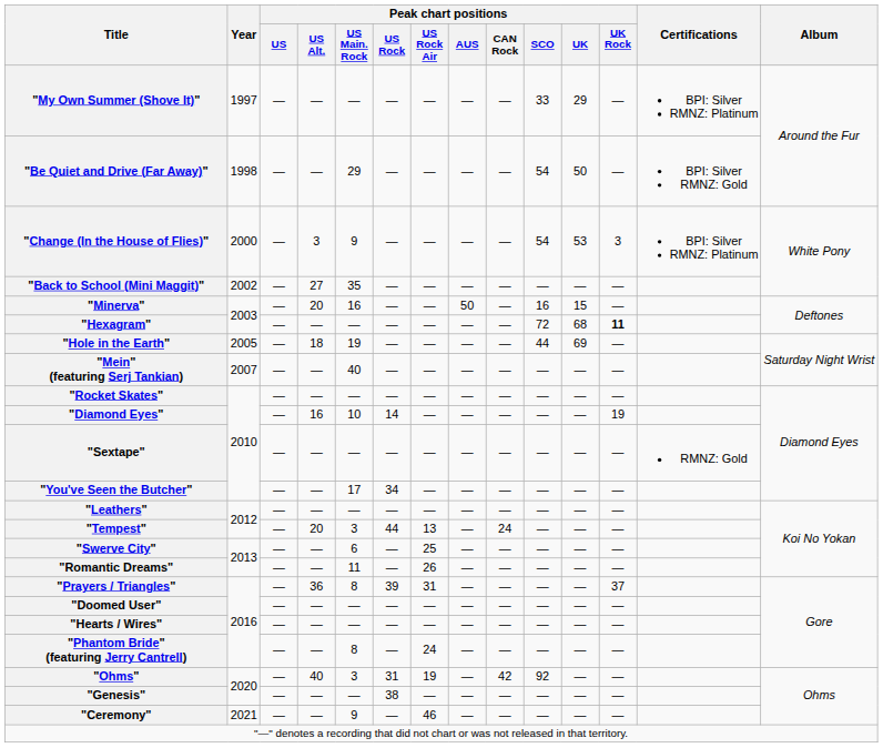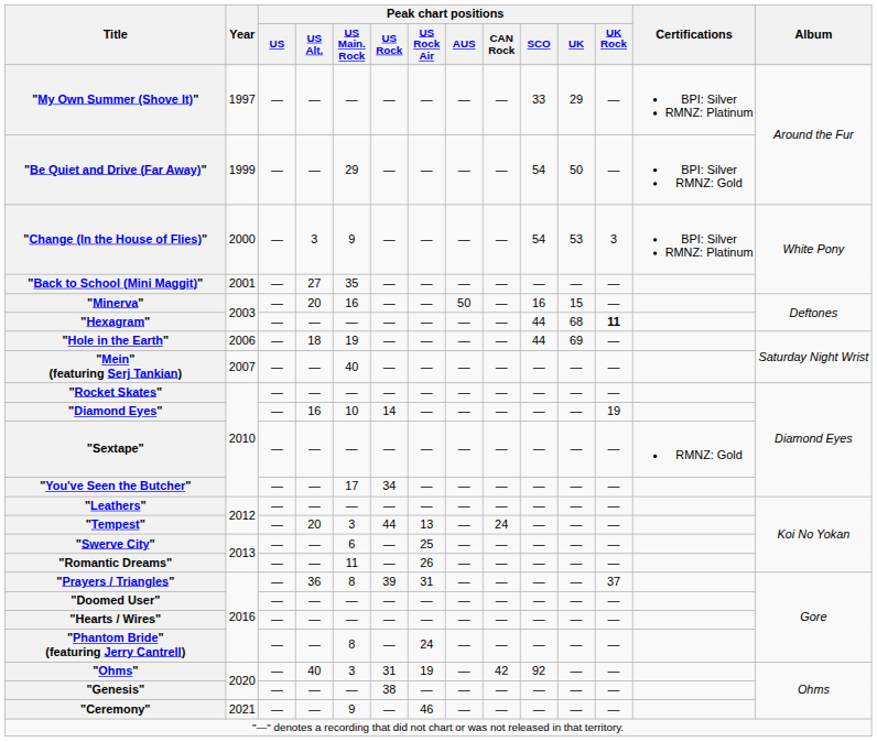 <table class="wikitable plainrowheaders" style="text-align:center;">
 <tr>
 <th scope="col" rowspan="2" style="width:18em;">Title</th>
 <th scope="col" rowspan="2">Year</th>
 <th scope="col" colspan="10">Peak chart positions</th>
 <th scope="col" rowspan="2">Certifications</th>
 <th scope="col" rowspan="2">Album</th>
 </tr>
 <tr>
 <th scope="col" style="width:3em;font-size:90%;"><a href='#'>US</a></th>
 <th scope="col" style="width:3em;font-size:90%;"><a href='#'>US<br>Alt.</a><br></th>
 <th scope="col" style="width:3em;font-size:90%;"><a href='#'>US<br>Main. Rock</a><br></th>
 <th scope="col" style="width:3em;font-size:90%;"><a href='#'>US<br>Rock</a><br></th>
 <th scope="col" style="width:3em;font-size:90%;"><a href='#'>US<br>Rock<br>Air</a><br></th>
 <th scope="col" style="width:3em;font-size:90%;"><a href='#'>AUS</a><br></th>
 <th scope="col" style="width:3em;font-size:90%;">CAN<br>Rock<br></th>
 <th scope="col" style="width:3em; font-size:90%;"><a href='#'>SCO</a><br></th>
 <th scope="col" style="width:3em;font-size:90%;"><a href='#'>UK</a><br></th>
 <th scope="col" style="width:3em;font-size:90%;"><a href='#'>UK<br>Rock</a><br><br></th>
 </tr>
 <tr>
 <th scope="row">"<a href='#'>My Own Summer (Shove It)</a>"</th>
 <td rowspan="1">1997</td>
 <td>—</td>
 <td>—</td>
 <td>—</td>
 <td>—</td>
 <td>—</td>
 <td>—</td>
 <td>—</td>
 <td>33</td>
 <td>29</td>
 <td>—</td>
 <td><br><ul><li>BPI: Silver</li><li>RMNZ: Platinum</li></ul></td>
 <td rowspan="2"><em>Around the Fur</em></td>
 </tr>
 <tr>
 <th scope="row">"<a href='#'>Be Quiet and Drive (Far Away)</a>"</th>
-<td rowspan="1">1998</td>
+<td rowspan="1">1999</td>
 <td>—</td>
 <td>—</td>
 <td>29</td>
 <td>—</td>
 <td>—</td>
 <td>—</td>
 <td>—</td>
 <td>54</td>
 <td>50</td>
 <td>—</td>
 <td><br><ul><li>BPI: Silver</li><li>RMNZ: Gold</li></ul></td>
 </tr>
 <tr>
 <th scope="row">"<a href='#'>Change (In the House of Flies)</a>"</th>
 <td rowspan="1">2000</td>
 <td>—<br></td>
 <td>3</td>
 <td>9</td>
 <td>—</td>
 <td>—</td>
 <td>—</td>
 <td>—</td>
 <td>54</td>
 <td>53</td>
 <td>3</td>
 <td><br><ul><li>BPI: Silver</li><li>RMNZ: Platinum</li></ul></td>
 <td rowspan="2"><em>White Pony</em></td>
 </tr>
 <tr>
 <th scope="row">"<a href='#'>Back to School (Mini Maggit)</a>"</th>
-<td rowspan="1">2002</td>
+<td rowspan="1">2001</td>
 <td>—</td>
 <td>27</td>
 <td>35</td>
 <td>—</td>
 <td>—</td>
 <td>—</td>
 <td>—</td>
 <td>—</td>
 <td>—</td>
 <td>—</td>
 <td></td>
 </tr>
 <tr>
 <th scope="row">"<a href='#'>Minerva</a>"</th>
 <td rowspan="2">2003</td>
 <td>—<br></td>
 <td>20</td>
 <td>16</td>
 <td>—</td>
 <td>—</td>
 <td>50</td>
 <td>—</td>
 <td>16</td>
 <td>15</td>
 <td>—</td>
 <td></td>
 <td rowspan="2"><em>Deftones</em></td>
 </tr>
 <tr>
 <th scope="row">"<a href='#'>Hexagram</a>"</th>
 <td>—</td>
 <td>—</td>
 <td>—</td>
 <td>—</td>
 <td>—</td>
 <td>—</td>
 <td>—</td>
-<td>72</td>
+<td>44</td>
 <td>68</td>
 <td><strong>11</strong></td>
 <td></td>
 </tr>
 <tr>
 <th scope="row">"<a href='#'>Hole in the Earth</a>"</th>
-<td>2005</td>
+<td>2006</td>
 <td>—</td>
 <td>18</td>
 <td>19</td>
 <td>—</td>
 <td>—</td>
 <td>—</td>
 <td>—</td>
 <td>44</td>
 <td>69</td>
 <td>—</td>
 <td></td>
 <td rowspan="2"><em>Saturday Night Wrist</em></td>
 </tr>
 <tr>
 <th scope="row">"<a href='#'>Mein</a>"<br><span>(featuring <a href='#'>Serj Tankian</a>)</span></th>
 <td>2007</td>
 <td>—</td>
 <td>—</td>
 <td>40</td>
 <td>—</td>
 <td>—</td>
 <td>—</td>
 <td>—</td>
 <td>—</td>
 <td>—</td>
 <td>—</td>
 <td></td>
 </tr>
 <tr>
 <th scope="row">"<a href='#'>Rocket Skates</a>"</th>
 <td rowspan="4">2010</td>
 <td>—<br></td>
 <td>—</td>
 <td>—</td>
 <td>—</td>
 <td>—</td>
 <td>—</td>
 <td>—</td>
 <td>—</td>
 <td>—</td>
 <td>—</td>
 <td></td>
 <td rowspan="4"><em>Diamond Eyes</em></td>
 </tr>
 <tr>
 <th scope="row">"<a href='#'>Diamond Eyes</a>"</th>
 <td>—</td>
 <td>16</td>
 <td>10</td>
 <td>14</td>
 <td>—</td>
 <td>—</td>
 <td>—</td>
 <td>—</td>
 <td>—</td>
 <td>19</td>
 <td></td>
 </tr>
 <tr>
 <th scope="row">"Sextape"</th>
 <td>—</td>
 <td>—</td>
 <td>—</td>
 <td>—</td>
 <td>—</td>
 <td>—</td>
 <td>—</td>
 <td>—</td>
 <td>—</td>
 <td>—</td>
 <td><br><ul><li>RMNZ: Gold</li></ul></td>
 </tr>
 <tr>
 <th scope="row">"<a href='#'>You've Seen the Butcher</a>"</th>
 <td>—</td>
 <td>—</td>
 <td>17</td>
 <td>34</td>
 <td>—</td>
 <td>—</td>
 <td>—</td>
 <td>—</td>
 <td>—</td>
 <td>—</td>
 <td></td>
 </tr>
 <tr>
 <th scope="row">"<a href='#'>Leathers</a>"</th>
 <td rowspan="2">2012</td>
 <td>—</td>
 <td>—</td>
 <td>—</td>
 <td>—</td>
 <td>—</td>
 <td>—</td>
 <td>—</td>
 <td>—</td>
 <td>—</td>
 <td>—</td>
 <td></td>
 <td rowspan="4"><em>Koi No Yokan</em></td>
 </tr>
 <tr>
 <th scope="row">"<a href='#'>Tempest</a>"</th>
 <td>—</td>
 <td>20</td>
 <td>3</td>
 <td>44</td>
 <td>13</td>
 <td>—</td>
 <td>24</td>
 <td>—</td>
 <td>—</td>
 <td>—</td>
 <td></td>
 </tr>
 <tr>
 <th scope="row">"<a href='#'>Swerve City</a>"</th>
 <td rowspan="2">2013</td>
 <td>—</td>
 <td>—</td>
 <td>6</td>
 <td>—</td>
 <td>25</td>
 <td>—</td>
 <td>—</td>
 <td>—</td>
 <td>—</td>
 <td>—</td>
 <td></td>
 </tr>
 <tr>
 <th scope="row">"Romantic Dreams"</th>
 <td>—</td>
 <td>—</td>
 <td>11</td>
 <td>—</td>
 <td>26</td>
 <td>—</td>
 <td>—</td>
 <td>—</td>
 <td>—</td>
 <td>—</td>
 <td></td>
 </tr>
 <tr>
 <th scope="row">"<a href='#'>Prayers / Triangles</a>"</th>
 <td rowspan="4">2016</td>
 <td>—</td>
 <td>36</td>
 <td>8</td>
 <td>39</td>
 <td>31</td>
 <td>—</td>
 <td>—</td>
 <td>—</td>
 <td>—</td>
 <td>37</td>
 <td></td>
 <td rowspan="4"><em>Gore</em></td>
 </tr>
 <tr>
 <th scope="row">"Doomed User"</th>
 <td>—</td>
 <td>—</td>
 <td>—</td>
 <td>—</td>
 <td>—</td>
 <td>—</td>
 <td>—</td>
 <td>—</td>
 <td>—</td>
 <td>—</td>
 <td></td>
 </tr>
 <tr>
 <th scope="row">"Hearts / Wires"</th>
 <td>—</td>
 <td>—</td>
 <td>—</td>
 <td>—</td>
 <td>—</td>
 <td>—</td>
 <td>—</td>
 <td>—</td>
 <td>—</td>
 <td>—</td>
 <td></td>
 </tr>
 <tr>
 <th scope="row">"<a href='#'>Phantom Bride</a>"<br><span>(featuring <a href='#'>Jerry Cantrell</a>)</span></th>
 <td>—</td>
 <td>—</td>
 <td>8</td>
 <td>—</td>
 <td>24</td>
 <td>—</td>
 <td>—</td>
 <td>—</td>
 <td>—</td>
 <td>—</td>
 <td></td>
 </tr>
 <tr>
 <th scope="row">"<a href='#'>Ohms</a>"</th>
 <td rowspan="2">2020</td>
 <td>—</td>
 <td>40</td>
 <td>3</td>
 <td>31</td>
 <td>19</td>
 <td>—</td>
 <td>42</td>
 <td>92</td>
 <td>—</td>
 <td>—</td>
 <td></td>
 <td rowspan="3"><em>Ohms</em></td>
 </tr>
 <tr>
 <th scope="row">"Genesis"</th>
 <td>—</td>
 <td>—</td>
 <td>—</td>
 <td>38</td>
 <td>—</td>
 <td>—</td>
 <td>—</td>
 <td>—</td>
 <td>—</td>
 <td>—</td>
 <td></td>
 </tr>
 <tr>
 <th scope="row">"Ceremony"</th>
 <td>2021</td>
 <td>—</td>
 <td>—</td>
 <td>9</td>
 <td>—</td>
 <td>46</td>
 <td>—</td>
 <td>—</td>
 <td>—</td>
 <td>—</td>
 <td>—</td>
 <td></td>
 </tr>
 <tr>
 <td colspan="14" style="font-size:90%">"—" denotes a recording that did not chart or was not released in that territory.</td>
 </tr>
 </table>
